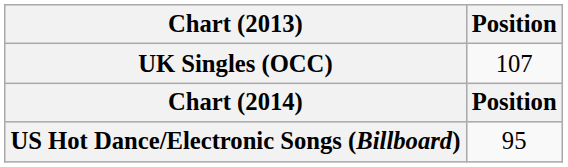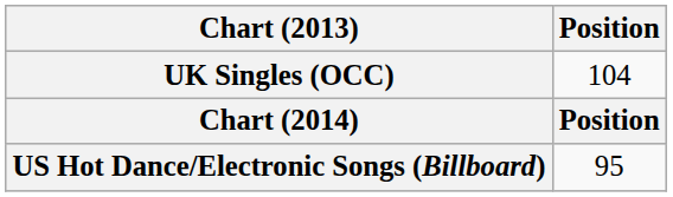 <table class="wikitable plainrowheaders" style="text-align:center">
 <tr>
 <th scope="col">Chart (2013)</th>
 <th scope="col">Position</th>
 </tr>
 <tr>
 <th scope="row">UK Singles (OCC)</th>
-<td>107</td>
+<td>104</td>
 </tr>
 <tr>
 <th scope="col">Chart (2014)</th>
 <th scope="col">Position</th>
 </tr>
 <tr>
 <th scope="row">US Hot Dance/Electronic Songs (<em>Billboard</em>)</th>
 <td>95</td>
 </tr>
 </table>
